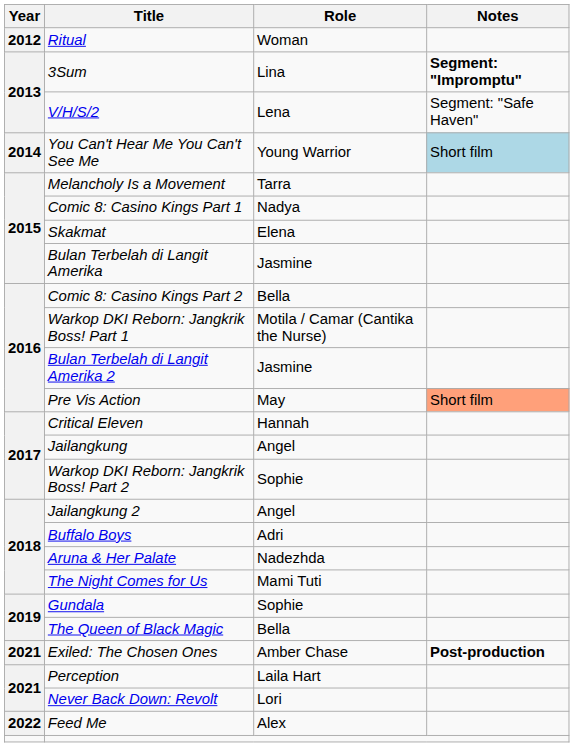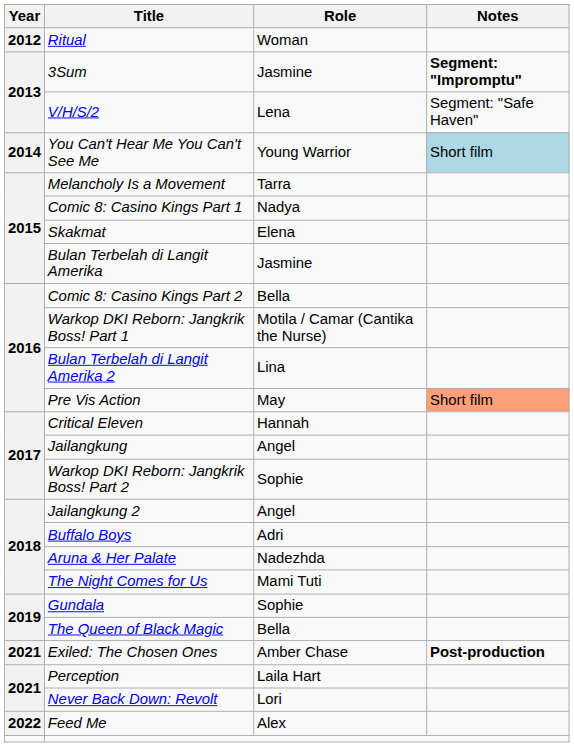 <table class="wikitable sortable">
 <tr>
 <th>Year</th>
 <th>Title</th>
 <th>Role</th>
 <th class="unsortable">Notes</th>
 </tr>
 <tr>
 <th>2012</th>
 <td><em><a href='#'>Ritual</a></em></td>
 <td>Woman</td>
 <td></td>
 </tr>
 <tr>
 <th rowspan=2>2013</th>
 <td><em>3Sum</em></td>
-<td>Lina</td>
+<td>Jasmine</td>
 <td><strong>Segment: "Impromptu"</strong></td>
 </tr>
 <tr>
 <td><em><a href='#'>V/H/S/2</a></em></td>
 <td>Lena</td>
 <td>Segment: "Safe Haven"</td>
 </tr>
 <tr>
 <th>2014</th>
 <td><em>You Can't Hear Me You Can't See Me</em></td>
 <td>Young Warrior</td>
 <td style="background: lightblue;">Short film</td>
 </tr>
 <tr>
 <th rowspan=4>2015</th>
 <td><em>Melancholy Is a Movement</em></td>
 <td>Tarra</td>
 <td></td>
 </tr>
 <tr>
 <td><em>Comic 8: Casino Kings Part 1</em></td>
 <td>Nadya</td>
 <td></td>
 </tr>
 <tr>
 <td><em>Skakmat</em></td>
 <td>Elena</td>
 <td></td>
 </tr>
 <tr>
 <td><em>Bulan Terbelah di Langit Amerika</em></td>
 <td>Jasmine</td>
 <td></td>
 </tr>
 <tr>
 <th rowspan="4">2016</th>
 <td><em>Comic 8: Casino Kings Part 2</em></td>
 <td>Bella</td>
 <td></td>
 </tr>
 <tr>
 <td><em>Warkop DKI Reborn: Jangkrik Boss! Part 1</em></td>
 <td>Motila / Camar (Cantika the Nurse)</td>
 <td></td>
 </tr>
 <tr>
 <td><em><a href='#'>Bulan Terbelah di Langit Amerika 2</a></em></td>
-<td>Jasmine</td>
+<td>Lina</td>
 <td></td>
 </tr>
 <tr>
 <td><em>Pre Vis Action</em></td>
 <td>May</td>
 <td style="background: lightsalmon;">Short film</td>
 </tr>
 <tr>
 <th rowspan=3>2017</th>
 <td><em>Critical Eleven</em></td>
 <td>Hannah</td>
 <td></td>
 </tr>
 <tr>
 <td><em>Jailangkung</em></td>
 <td>Angel</td>
 <td></td>
 </tr>
 <tr>
 <td><em>Warkop DKI Reborn: Jangkrik Boss! Part 2</em></td>
 <td>Sophie</td>
 <td></td>
 </tr>
 <tr>
 <th rowspan="4">2018</th>
 <td><em>Jailangkung 2</em></td>
 <td>Angel</td>
 <td></td>
 </tr>
 <tr>
 <td><em><a href='#'>Buffalo Boys</a></em></td>
 <td>Adri</td>
 <td></td>
 </tr>
 <tr>
 <td><em><a href='#'>Aruna & Her Palate</a></em></td>
 <td>Nadezhda</td>
 <td></td>
 </tr>
 <tr>
 <td><em><a href='#'>The Night Comes for Us</a></em></td>
 <td>Mami Tuti</td>
 <td></td>
 </tr>
 <tr>
 <th rowspan="2">2019</th>
 <td><em><a href='#'>Gundala</a></em></td>
 <td>Sophie</td>
 <td></td>
 </tr>
 <tr>
 <td><em><a href='#'>The Queen of Black Magic</a></em></td>
 <td>Bella</td>
 <td></td>
 </tr>
 <tr>
 <th>2021</th>
 <td><em>Exiled: The Chosen Ones</em></td>
 <td>Amber Chase</td>
 <td><strong>Post-production</strong></td>
 </tr>
 <tr>
 <th rowspan="2">2021</th>
 <td><em>Perception</em></td>
 <td>Laila Hart</td>
 <td></td>
 </tr>
 <tr>
 <td><em><a href='#'>Never Back Down: Revolt</a></em></td>
 <td>Lori</td>
 <td></td>
 </tr>
 <tr>
 <th>2022</th>
 <td><em>Feed Me</em></td>
 <td>Alex</td>
 <td></td>
 </tr>
 <tr>
 <td></td>
 </tr>
 </table>
